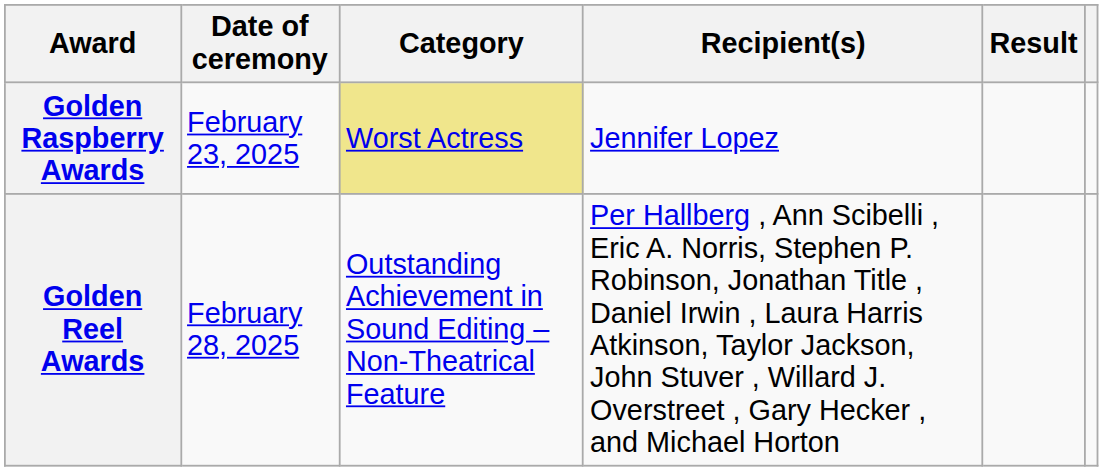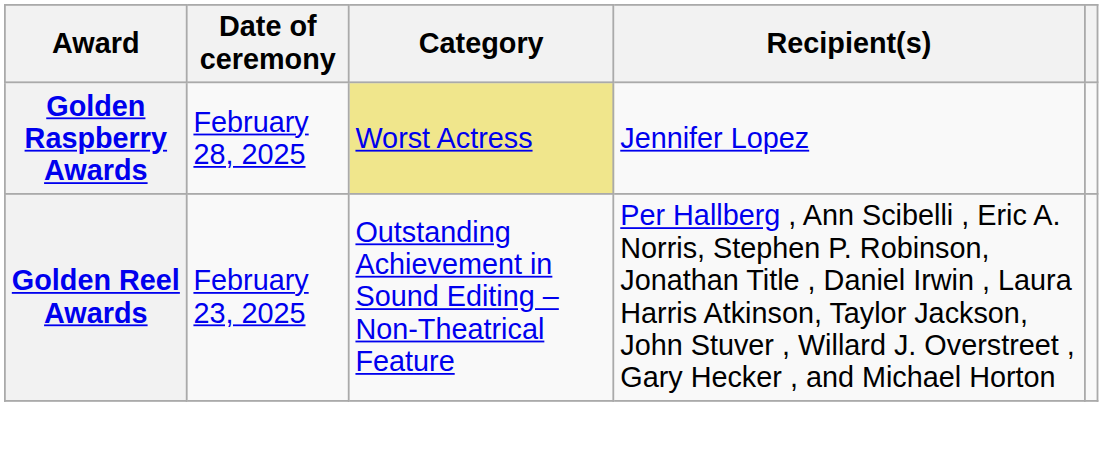 <table class="wikitable sortable plainrowheaders">
 <tr>
 <th scope="col">Award</th>
 <th scope="col">Date of ceremony</th>
 <th scope="col">Category</th>
 <th scope="col">Recipient(s)</th>
-<th scope="col">Result</th>
 <th class="unsortable" scope="col"></th>
 </tr>
 <tr>
 <th scope="row"><a href='#'>Golden Raspberry Awards</a></th>
-<td><a href='#'>February 23, 2025</a></td>
+<td><a href='#'>February 28, 2025</a></td>
 <td style="background: khaki;"><a href='#'>Worst Actress</a></td>
 <td><a href='#'>Jennifer Lopez</a></td>
-<td></td>
 <td style="text-align:center;"></td>
 </tr>
 <tr>
 <th scope="row"><a href='#'>Golden Reel Awards</a></th>
-<td><a href='#'>February 28, 2025</a></td>
+<td><a href='#'>February 23, 2025</a></td>
 <td><a href='#'>Outstanding Achievement in Sound Editing – Non-Theatrical Feature</a></td>
 <td><a href='#'>Per Hallberg</a> , Ann Scibelli , Eric A. Norris, Stephen P. Robinson, Jonathan Title , Daniel Irwin , Laura Harris Atkinson, Taylor Jackson, John Stuver , Willard J. Overstreet , Gary Hecker , and Michael Horton </td>
-<td></td>
 <td style="text-align:center;"></td>
 </tr>
 </table>
